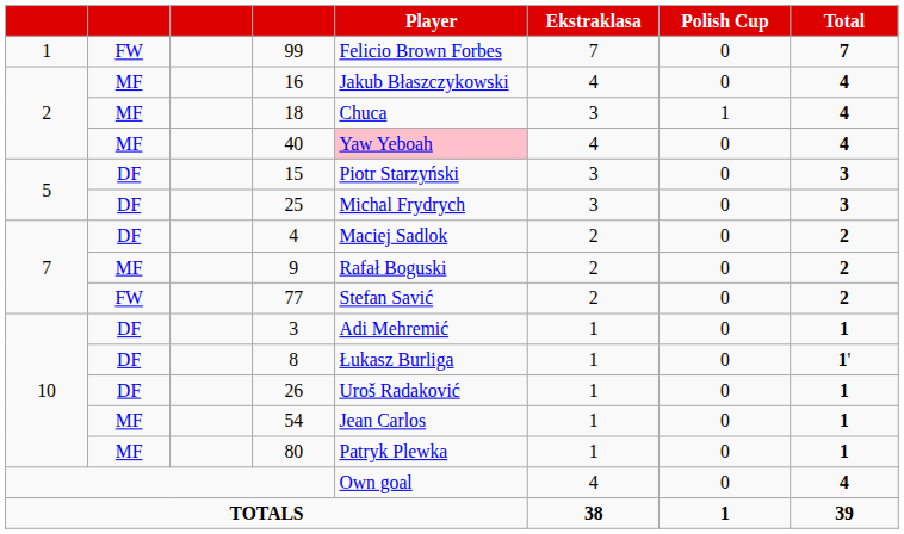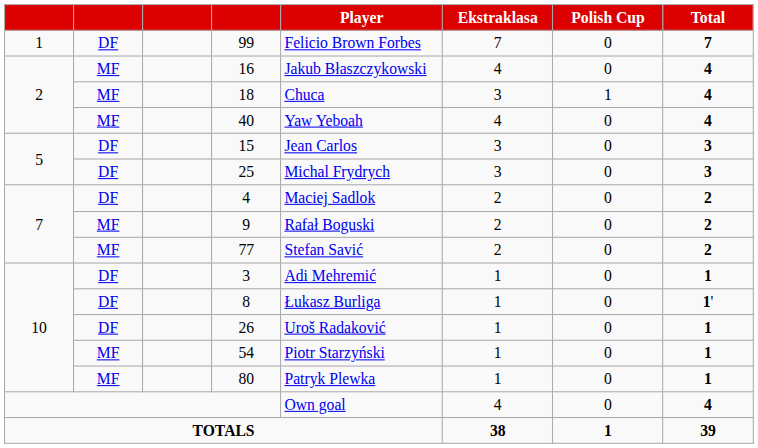 <table class="wikitable" style="font-size: 95%; text-align: center;">
 <tr>
 <th style="background:#DD0000; color:white; width:60px;"></th>
 <th style="background:#DD0000; color:white; width:60px;"></th>
 <th style="background:#DD0000; color:white; width:60px;"></th>
 <th style="background:#DD0000; color:white; width:60px;"></th>
 <th style="background:#DD0000; color:white; width:150px;">Player</th>
 <th style="background:#DD0000; color:white; width:100px;">Ekstraklasa</th>
 <th style="background:#DD0000; color:white; width:100px;">Polish Cup</th>
 <th style="background:#DD0000; color:white; width:80px;">Total</th>
 </tr>
 <tr>
 <td rowspan=1>1</td>
-<td><a href='#'>FW</a></td>
+<td><a href='#'>DF</a></td>
 <td></td>
 <td>99</td>
 <td align=left><a href='#'>Felicio Brown Forbes</a></td>
 <td>7</td>
 <td>0</td>
 <td><strong>7</strong></td>
 </tr>
 <tr>
 <td rowspan=3>2</td>
 <td><a href='#'>MF</a></td>
 <td></td>
 <td>16</td>
 <td align=left><a href='#'>Jakub Błaszczykowski</a></td>
 <td>4</td>
 <td>0</td>
 <td><strong>4</strong></td>
 </tr>
 <tr>
 <td><a href='#'>MF</a></td>
 <td></td>
 <td>18</td>
 <td align=left><a href='#'>Chuca</a></td>
 <td>3</td>
 <td>1</td>
 <td><strong>4</strong></td>
 </tr>
 <tr>
 <td><a href='#'>MF</a></td>
 <td></td>
 <td>40</td>
-<td align=left style="background: pink;"><a href='#'>Yaw Yeboah</a></td>
+<td align=left><a href='#'>Yaw Yeboah</a></td>
 <td>4</td>
 <td>0</td>
 <td><strong>4</strong></td>
 </tr>
 <tr>
 <td rowspan=2>5</td>
 <td><a href='#'>DF</a></td>
 <td></td>
 <td>15</td>
-<td align=left><a href='#'>Piotr Starzyński</a></td>
+<td align=left><a href='#'>Jean Carlos</a></td>
 <td>3</td>
 <td>0</td>
 <td><strong>3</strong></td>
 </tr>
 <tr>
 <td><a href='#'>DF</a></td>
 <td></td>
 <td>25</td>
 <td align=left><a href='#'>Michal Frydrych</a></td>
 <td>3</td>
 <td>0</td>
 <td><strong>3</strong></td>
 </tr>
 <tr>
 <td rowspan=3>7</td>
 <td><a href='#'>DF</a></td>
 <td></td>
 <td>4</td>
 <td align=left><a href='#'>Maciej Sadlok</a></td>
 <td>2</td>
 <td>0</td>
 <td><strong>2</strong></td>
 </tr>
 <tr>
 <td><a href='#'>MF</a></td>
 <td></td>
 <td>9</td>
 <td align=left><a href='#'>Rafał Boguski</a></td>
 <td>2</td>
 <td>0</td>
 <td><strong>2</strong></td>
 </tr>
 <tr>
-<td><a href='#'>FW</a></td>
+<td><a href='#'>MF</a></td>
 <td></td>
 <td>77</td>
 <td align=left><a href='#'>Stefan Savić</a></td>
 <td>2</td>
 <td>0</td>
 <td><strong>2</strong></td>
 </tr>
 <tr>
 <td rowspan=5>10</td>
 <td><a href='#'>DF</a></td>
 <td></td>
 <td>3</td>
 <td align=left><a href='#'>Adi Mehremić</a></td>
 <td>1</td>
 <td>0</td>
 <td><strong>1</strong></td>
 </tr>
 <tr>
 <td><a href='#'>DF</a></td>
 <td></td>
 <td>8</td>
 <td align=left><a href='#'>Łukasz Burliga</a></td>
 <td>1</td>
 <td>0</td>
 <td><strong>1</strong>'</td>
 </tr>
 <tr>
 <td><a href='#'>DF</a></td>
 <td></td>
 <td>26</td>
 <td align=left><a href='#'>Uroš Radaković</a></td>
 <td>1</td>
 <td>0</td>
 <td><strong>1</strong></td>
 </tr>
 <tr>
 <td><a href='#'>MF</a></td>
 <td></td>
 <td>54</td>
-<td align=left><a href='#'>Jean Carlos</a></td>
+<td align=left><a href='#'>Piotr Starzyński</a></td>
 <td>1</td>
 <td>0</td>
 <td><strong>1</strong></td>
 </tr>
 <tr>
 <td><a href='#'>MF</a></td>
 <td></td>
 <td>80</td>
 <td align=left><a href='#'>Patryk Plewka</a></td>
 <td>1</td>
 <td>0</td>
 <td><strong>1</strong></td>
 </tr>
 <tr>
 <td colspan=4></td>
 <td align=left><a href='#'>Own goal</a></td>
 <td>4</td>
 <td>0</td>
 <td><strong>4</strong></td>
 </tr>
 <tr>
 <td colspan=5><strong>TOTALS</strong></td>
 <td><strong>38</strong></td>
 <td><strong>1</strong></td>
 <td><strong>39</strong></td>
 </tr>
 </table>
